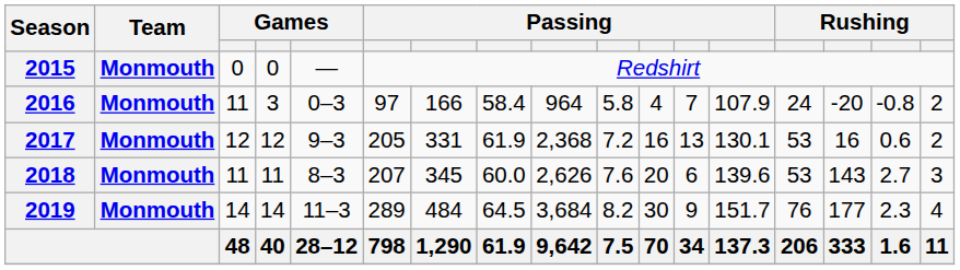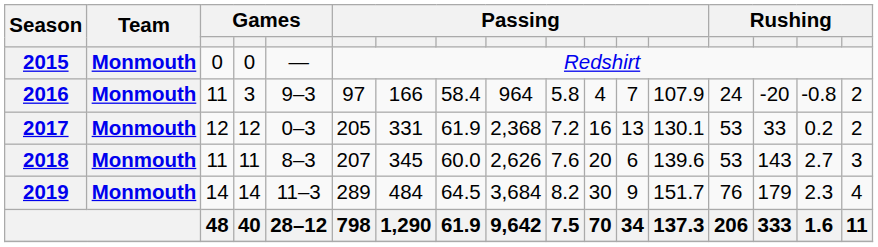 <table class="wikitable" style="text-align:center;">
 <tr>
 <th rowspan="2">Season</th>
 <th rowspan="2">Team</th>
 <th colspan="3">Games</th>
 <th colspan="8">Passing</th>
 <th colspan="4">Rushing</th>
 </tr>
 <tr>
 <th></th>
 <th></th>
 <th></th>
 <th></th>
 <th></th>
 <th></th>
 <th></th>
 <th></th>
 <th></th>
 <th></th>
 <th></th>
 <th></th>
 <th></th>
 <th></th>
 <th></th>
 </tr>
 <tr>
 <th><a href='#'>2015</a></th>
 <th><a href='#'>Monmouth</a></th>
 <td>0</td>
 <td>0</td>
 <td>—</td>
 <td colspan="12"> <em><a href='#'>Redshirt</a></em></td>
 </tr>
 <tr>
 <th><a href='#'>2016</a></th>
 <th><a href='#'>Monmouth</a></th>
 <td>11</td>
 <td>3</td>
-<td>0–3</td>
+<td>9–3</td>
 <td>97</td>
 <td>166</td>
 <td>58.4</td>
 <td>964</td>
 <td>5.8</td>
 <td>4</td>
 <td>7</td>
 <td>107.9</td>
 <td>24</td>
 <td>-20</td>
 <td>-0.8</td>
 <td>2</td>
 </tr>
 <tr>
 <th><a href='#'>2017</a></th>
 <th><a href='#'>Monmouth</a></th>
 <td>12</td>
 <td>12</td>
-<td>9–3</td>
+<td>0–3</td>
 <td>205</td>
 <td>331</td>
 <td>61.9</td>
 <td>2,368</td>
 <td>7.2</td>
 <td>16</td>
 <td>13</td>
 <td>130.1</td>
 <td>53</td>
-<td>16</td>
-<td>0.6</td>
+<td>33</td>
+<td>0.2</td>
 <td>2</td>
 </tr>
 <tr>
 <th><a href='#'>2018</a></th>
 <th><a href='#'>Monmouth</a></th>
 <td>11</td>
 <td>11</td>
 <td>8–3</td>
 <td>207</td>
 <td>345</td>
 <td>60.0</td>
 <td>2,626</td>
 <td>7.6</td>
 <td>20</td>
 <td>6</td>
 <td>139.6</td>
 <td>53</td>
 <td>143</td>
 <td>2.7</td>
 <td>3</td>
 </tr>
 <tr>
 <th><a href='#'>2019</a></th>
 <th><a href='#'>Monmouth</a></th>
 <td>14</td>
 <td>14</td>
 <td>11–3</td>
 <td>289</td>
 <td>484</td>
 <td>64.5</td>
 <td>3,684</td>
 <td>8.2</td>
 <td>30</td>
 <td>9</td>
 <td>151.7</td>
 <td>76</td>
-<td>177</td>
+<td>179</td>
 <td>2.3</td>
 <td>4</td>
 </tr>
 <tr>
 <th colspan="2"></th>
 <th>48</th>
 <th>40</th>
 <th>28–12</th>
 <th>798</th>
 <th>1,290</th>
 <th>61.9</th>
 <th>9,642</th>
 <th>7.5</th>
 <th>70</th>
 <th>34</th>
 <th>137.3</th>
 <th>206</th>
 <th>333</th>
 <th>1.6</th>
 <th>11</th>
 </tr>
 <tr>
 </tr>
 </table>
